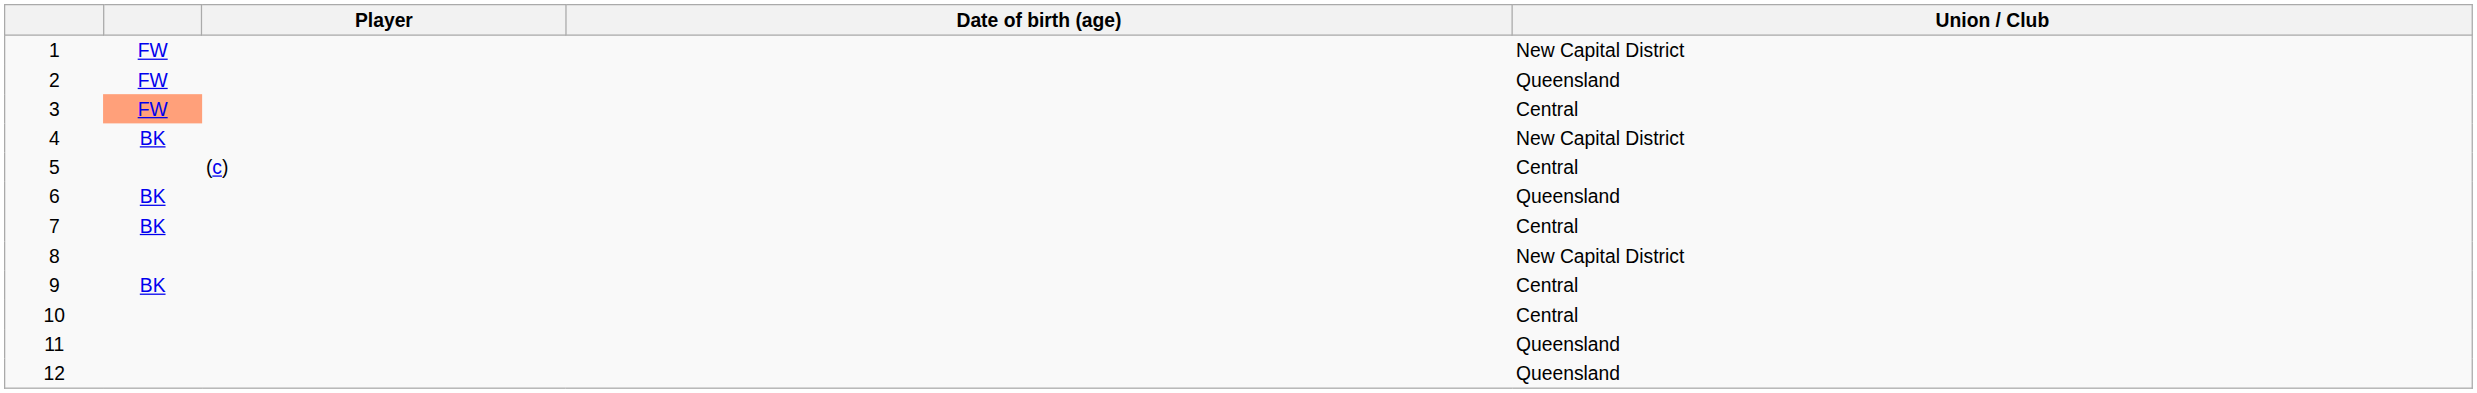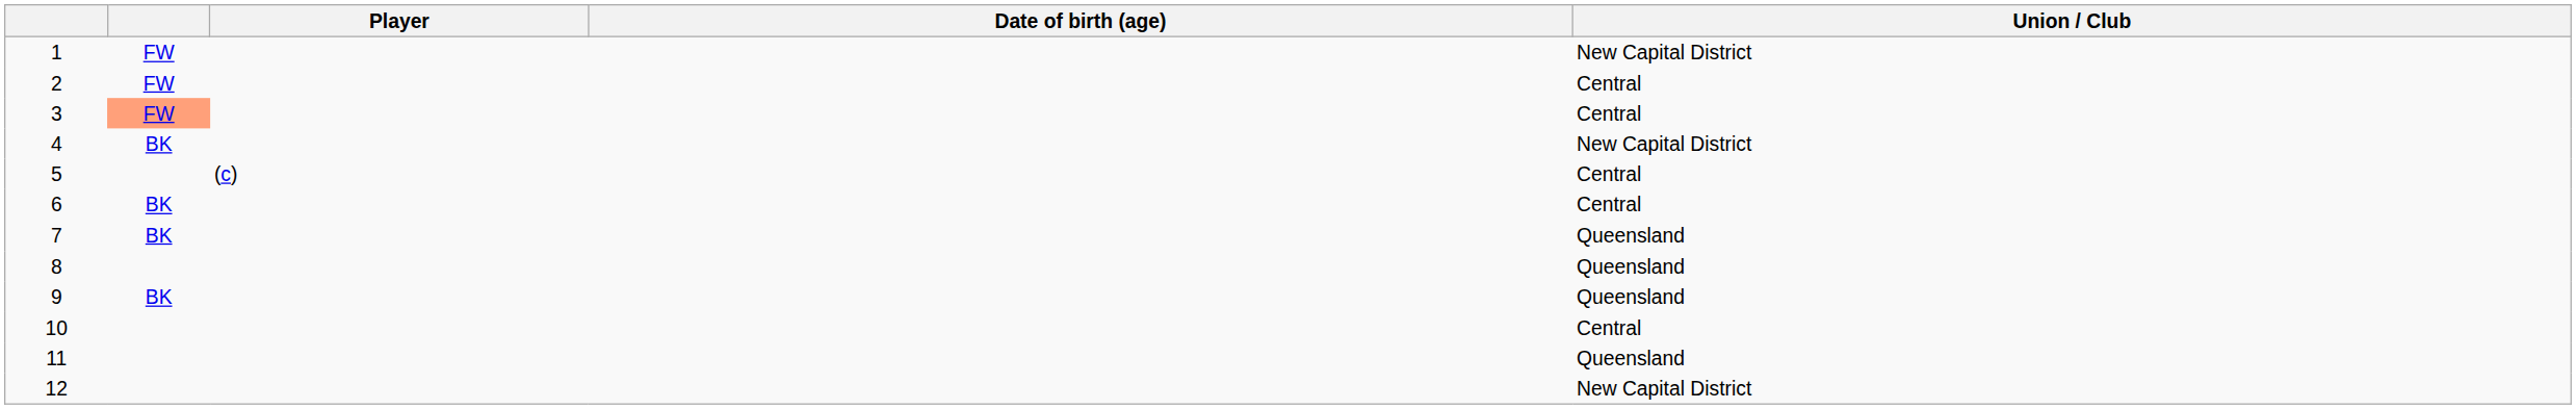 <table class="sortable wikitable plainrowheaders" style="font-size:95%; width: 98%">
 <tr>
 <th scope="col" style="width:4%"></th>
 <th scope="col" style="width:4%"></th>
 <th scope="col">Player</th>
 <th scope="col">Date of birth (age)</th>
 <th scope="col">Union / Club</th>
 </tr>
 <tr>
 <td style="text-align:center; border:0">1</td>
 <td style="text-align:center; border:0"><a href='#'>FW</a></td>
 <td style="text-align:left; border:0"></td>
 <td style="text-align:left; border:0"></td>
 <td style="text-align:left; border:0"> New Capital District</td>
 </tr>
 <tr>
 <td style="text-align:center; border:0">2</td>
 <td style="text-align:center; border:0"><a href='#'>FW</a></td>
 <td style="text-align:left; border:0"></td>
 <td style="text-align:left; border:0"></td>
-<td style="text-align:left; border:0"> Queensland</td>
+<td style="text-align:left; border:0"> Central</td>
 </tr>
 <tr>
 <td style="text-align:center; border:0">3</td>
 <td style="background: lightsalmon; text-align:center; border:0"><a href='#'>FW</a></td>
 <td style="text-align:left; border:0"></td>
 <td style="text-align:left; border:0"></td>
 <td style="text-align:left; border:0"> Central</td>
 </tr>
 <tr>
 <td style="text-align:center; border:0">4</td>
 <td style="text-align:center; border:0"><a href='#'>BK</a></td>
 <td style="text-align:left; border:0"></td>
 <td style="text-align:left; border:0"></td>
 <td style="text-align:left; border:0"> New Capital District</td>
 </tr>
 <tr>
 <td style="text-align:center; border:0">5</td>
 <td style="text-align:center; border:0"></td>
 <td style="text-align:left; border:0"> (<a href='#'>c</a>)</td>
 <td style="text-align:left; border:0"></td>
 <td style="text-align:left; border:0"> Central</td>
 </tr>
 <tr>
 <td style="text-align:center; border:0">6</td>
 <td style="text-align:center; border:0"><a href='#'>BK</a></td>
 <td style="text-align:left; border:0"></td>
 <td style="text-align:left; border:0"></td>
-<td style="text-align:left; border:0"> Queensland</td>
+<td style="text-align:left; border:0"> Central</td>
 </tr>
 <tr>
 <td style="text-align:center; border:0">7</td>
 <td style="text-align:center; border:0"><a href='#'>BK</a></td>
 <td style="text-align:left; border:0"></td>
 <td style="text-align:left; border:0"></td>
-<td style="text-align:left; border:0"> Central</td>
+<td style="text-align:left; border:0"> Queensland</td>
 </tr>
 <tr>
 <td style="text-align:center; border:0">8</td>
 <td style="text-align:center; border:0"></td>
 <td style="text-align:left; border:0"></td>
 <td style="text-align:left; border:0"></td>
-<td style="text-align:left; border:0"> New Capital District</td>
+<td style="text-align:left; border:0"> Queensland</td>
 </tr>
 <tr>
 <td style="text-align:center; border:0">9</td>
 <td style="text-align:center; border:0"><a href='#'>BK</a></td>
 <td style="text-align:left; border:0"></td>
 <td style="text-align:left; border:0"></td>
-<td style="text-align:left; border:0"> Central</td>
+<td style="text-align:left; border:0"> Queensland</td>
 </tr>
 <tr>
 <td style="text-align:center; border:0">10</td>
 <td style="text-align:center; border:0"></td>
 <td style="text-align:left; border:0"></td>
 <td style="text-align:left; border:0"></td>
 <td style="text-align:left; border:0"> Central</td>
 </tr>
 <tr>
 <td style="text-align:center; border:0">11</td>
 <td style="text-align:center; border:0"></td>
 <td style="text-align:left; border:0"></td>
 <td style="text-align:left; border:0"></td>
 <td style="text-align:left; border:0"> Queensland</td>
 </tr>
 <tr>
 <td style="text-align:center; border:0">12</td>
 <td style="text-align:center; border:0"></td>
 <td style="text-align:left; border:0"></td>
 <td style="text-align:left; border:0"></td>
-<td style="text-align:left; border:0"> Queensland</td>
+<td style="text-align:left; border:0"> New Capital District</td>
 </tr>
 </table>
